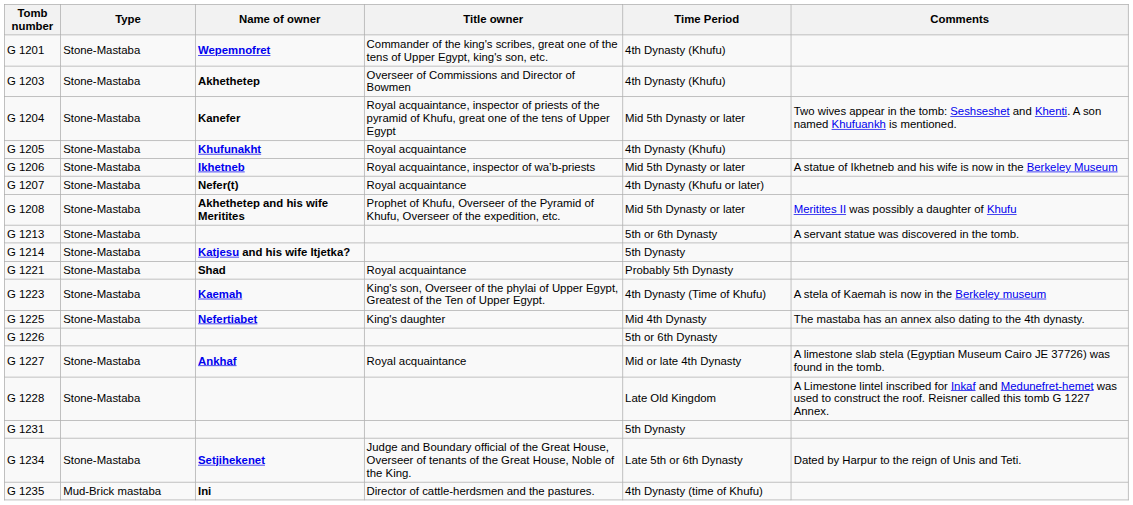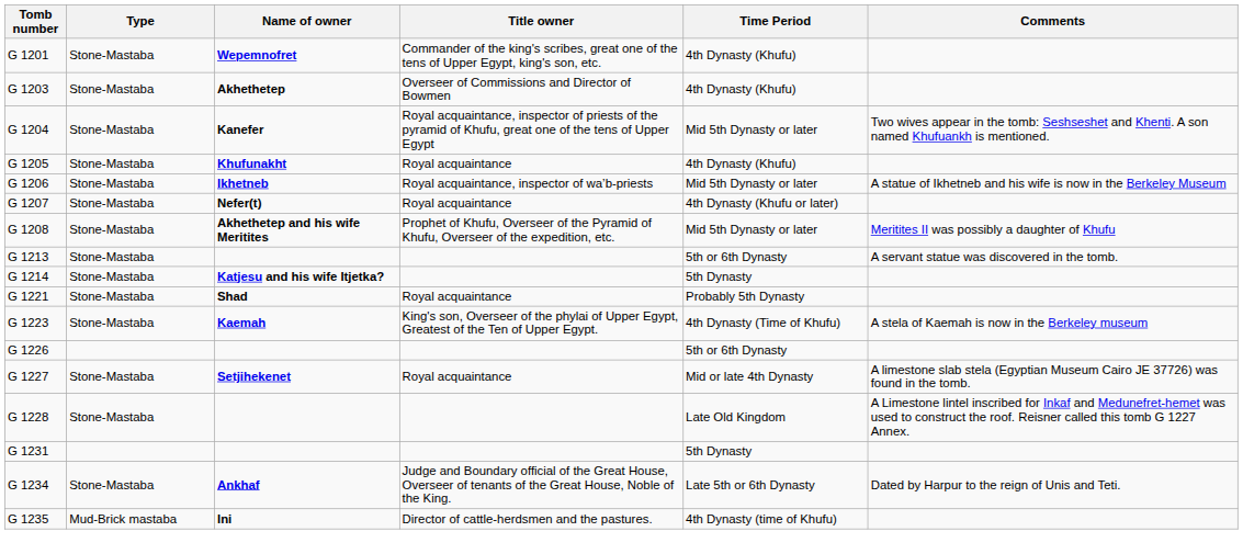 <table class="wikitable" style="width: 100%;">
 <tr>
 <th width="5%">Tomb number</th>
 <th width="12%">Type</th>
 <th width="15%">Name of owner</th>
 <th width="23%">Title owner</th>
 <th width="15%">Time Period</th>
 <th width="30%">Comments</th>
 </tr>
 <tr>
 <td>G 1201</td>
 <td>Stone-Mastaba</td>
 <td><strong><a href='#'>Wepemnofret</a></strong></td>
 <td>Commander of the king's scribes, great one of the tens of Upper Egypt, king's son, etc.</td>
 <td>4th Dynasty (Khufu)</td>
 <td></td>
 </tr>
 <tr>
 <td>G 1203</td>
 <td>Stone-Mastaba</td>
 <td><strong>Akhethetep</strong></td>
 <td>Overseer of Commissions and Director of Bowmen</td>
 <td>4th Dynasty (Khufu)</td>
 <td></td>
 </tr>
 <tr>
 <td>G 1204</td>
 <td>Stone-Mastaba</td>
 <td><strong>Kanefer</strong></td>
 <td>Royal acquaintance, inspector of priests of the pyramid of Khufu, great one of the tens of Upper Egypt</td>
 <td>Mid 5th Dynasty or later</td>
 <td>Two wives appear in the tomb: <a href='#'>Seshseshet</a> and <a href='#'>Khenti</a>. A son named <a href='#'>Khufuankh</a> is mentioned.</td>
 </tr>
 <tr>
 <td>G 1205</td>
 <td>Stone-Mastaba</td>
 <td><strong><a href='#'>Khufunakht</a></strong></td>
 <td>Royal acquaintance</td>
 <td>4th Dynasty (Khufu)</td>
 <td></td>
 </tr>
 <tr>
 <td>G 1206</td>
 <td>Stone-Mastaba</td>
 <td><strong><a href='#'>Ikhetneb</a></strong></td>
 <td>Royal acquaintance, inspector of wa’b-priests</td>
 <td>Mid 5th Dynasty or later</td>
 <td>A statue of Ikhetneb and his wife is now in the <a href='#'>Berkeley Museum</a></td>
 </tr>
 <tr>
 <td>G 1207</td>
 <td>Stone-Mastaba</td>
 <td><strong>Nefer(t)</strong></td>
 <td>Royal acquaintance</td>
 <td>4th Dynasty (Khufu or later)</td>
 <td></td>
 </tr>
 <tr>
 <td>G 1208</td>
 <td>Stone-Mastaba</td>
 <td><strong>Akhethetep and his wife Meritites</strong></td>
 <td>Prophet of Khufu, Overseer of the Pyramid of Khufu, Overseer of the expedition, etc.</td>
 <td>Mid 5th Dynasty or later</td>
 <td><a href='#'>Meritites II</a> was possibly a daughter of <a href='#'>Khufu</a></td>
 </tr>
 <tr>
 <td>G 1213</td>
 <td>Stone-Mastaba</td>
 <td></td>
 <td></td>
 <td>5th or 6th Dynasty</td>
 <td>A servant statue was discovered in the tomb.</td>
 </tr>
 <tr>
 <td>G 1214</td>
 <td>Stone-Mastaba</td>
 <td><strong><a href='#'>Katjesu</a> and his wife Itjetka?</strong></td>
 <td></td>
 <td>5th Dynasty</td>
 <td></td>
 </tr>
 <tr>
 <td>G 1221</td>
 <td>Stone-Mastaba</td>
 <td><strong>Shad</strong></td>
 <td>Royal acquaintance</td>
 <td>Probably 5th Dynasty</td>
 <td></td>
 </tr>
 <tr>
 <td>G 1223</td>
 <td>Stone-Mastaba</td>
 <td><strong><a href='#'>Kaemah</a></strong></td>
 <td>King's son, Overseer of the phylai of Upper Egypt, Greatest of the Ten of Upper Egypt.</td>
 <td>4th Dynasty (Time of Khufu)</td>
 <td>A stela of Kaemah is now in the <a href='#'>Berkeley museum</a></td>
 </tr>
 <tr>
-<td>G 1225</td>
-<td>Stone-Mastaba</td>
-<td><strong><a href='#'>Nefertiabet</a></strong></td>
-<td>King's daughter</td>
-<td>Mid 4th Dynasty</td>
-<td>The mastaba has an annex also dating to the 4th dynasty.</td>
-</tr>
-<tr>
 <td>G 1226</td>
 <td></td>
 <td></td>
 <td></td>
 <td>5th or 6th Dynasty</td>
 <td></td>
 </tr>
 <tr>
 <td>G 1227</td>
 <td>Stone-Mastaba</td>
-<td><strong><a href='#'>Ankhaf</a></strong></td>
+<td><strong><a href='#'>Setjihekenet</a></strong></td>
 <td>Royal acquaintance</td>
 <td>Mid or late 4th Dynasty</td>
 <td>A limestone slab stela (Egyptian Museum Cairo JE 37726) was found in the tomb.</td>
 </tr>
 <tr>
 <td>G 1228</td>
 <td>Stone-Mastaba</td>
 <td></td>
 <td></td>
 <td>Late Old Kingdom</td>
 <td>A Limestone lintel inscribed for <a href='#'>Inkaf</a> and <a href='#'>Medunefret-hemet</a> was used to construct the roof. Reisner called this tomb G 1227 Annex.</td>
 </tr>
 <tr>
 <td>G 1231</td>
 <td></td>
 <td></td>
 <td></td>
 <td>5th Dynasty</td>
 <td></td>
 </tr>
 <tr>
 <td>G 1234</td>
 <td>Stone-Mastaba</td>
-<td><strong><a href='#'>Setjihekenet</a></strong></td>
+<td><strong><a href='#'>Ankhaf</a></strong></td>
 <td>Judge and Boundary official of the Great House, Overseer of tenants of the Great House, Noble of the King.</td>
 <td>Late 5th or 6th Dynasty</td>
 <td>Dated by Harpur to the reign of Unis and Teti.</td>
 </tr>
 <tr>
 <td>G 1235</td>
 <td>Mud-Brick mastaba</td>
 <td><strong>Ini</strong></td>
 <td>Director of cattle-herdsmen and the pastures.</td>
 <td>4th Dynasty (time of Khufu)</td>
 <td></td>
 </tr>
 </table>
